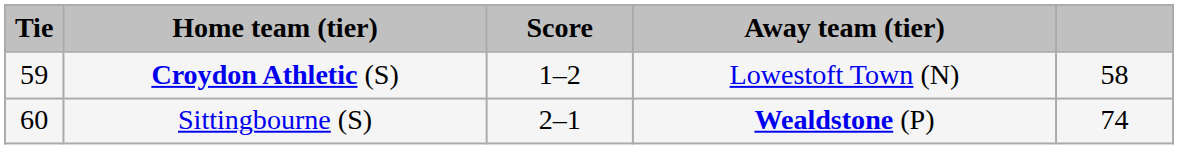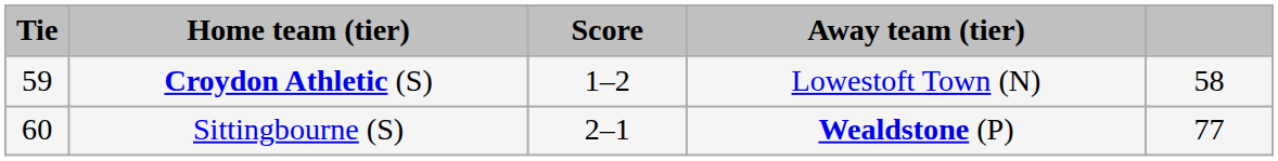 <table class="wikitable" style="width: 600px; background:WhiteSmoke; text-align:center; font-size:90%">
 <tr>
 <td scope="col" style="width:  5.00%; background:silver;"><strong>Tie</strong></td>
 <td scope="col" style="width: 36.25%; background:silver;"><strong>Home team (tier)</strong></td>
 <td scope="col" style="width: 12.50%; background:silver;"><strong>Score</strong></td>
 <td scope="col" style="width: 36.25%; background:silver;"><strong>Away team (tier)</strong></td>
 <td scope="col" style="width: 10.00%; background:silver;"><strong></strong></td>
 </tr>
 <tr>
 <td>59</td>
 <td><strong><a href='#'>Croydon Athletic</a></strong> (S)</td>
 <td>1–2</td>
 <td><a href='#'>Lowestoft Town</a> (N)</td>
 <td>58</td>
 </tr>
 <tr>
 <td>60</td>
 <td><a href='#'>Sittingbourne</a> (S)</td>
 <td>2–1</td>
 <td><strong><a href='#'>Wealdstone</a></strong> (P)</td>
-<td>74</td>
+<td>77</td>
 </tr>
 </table>
